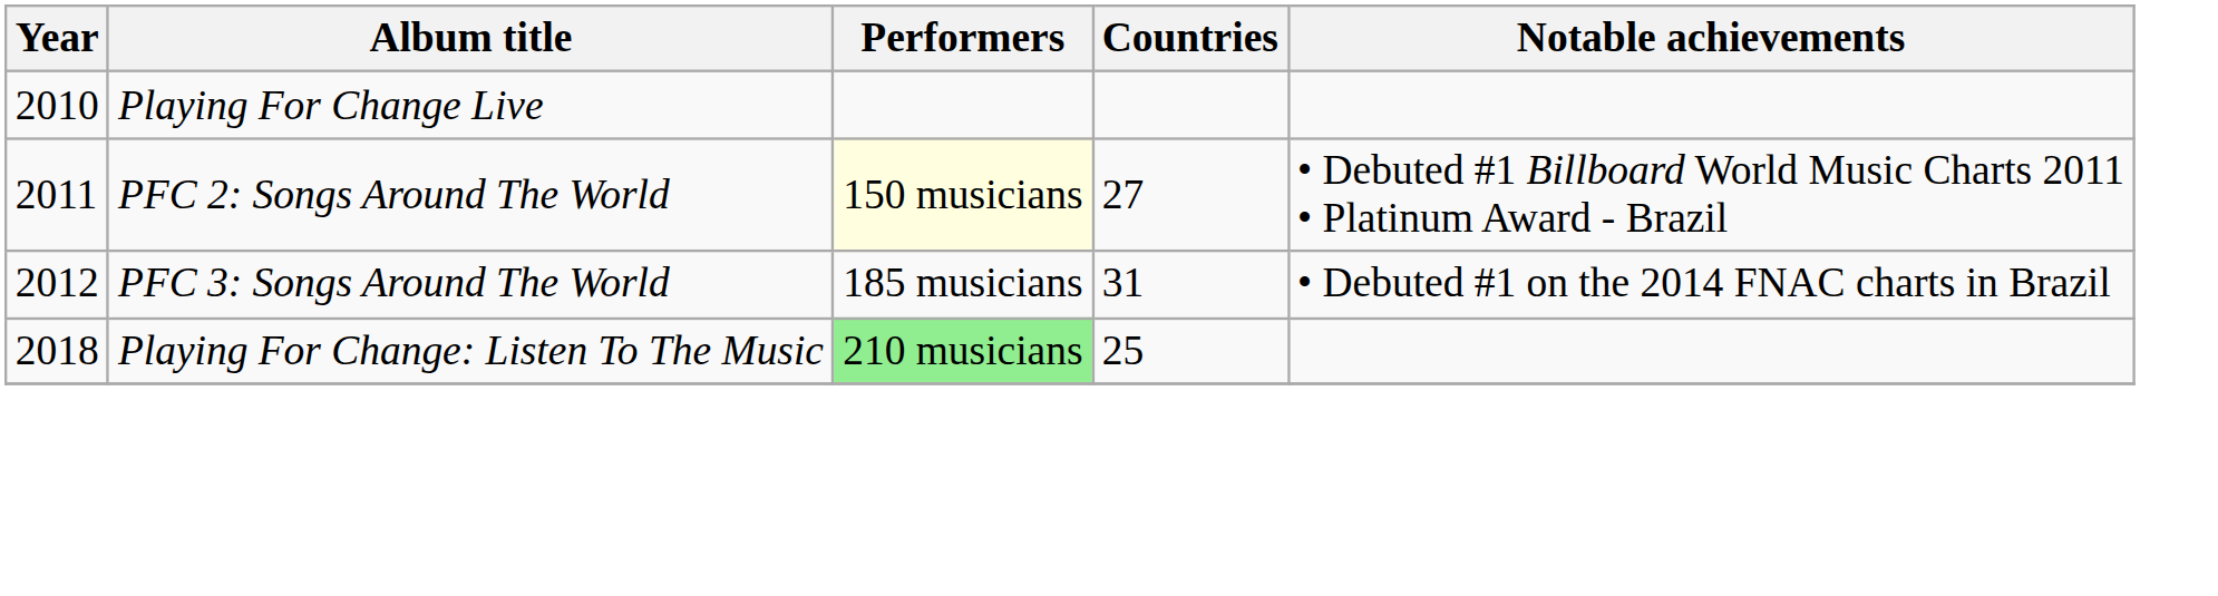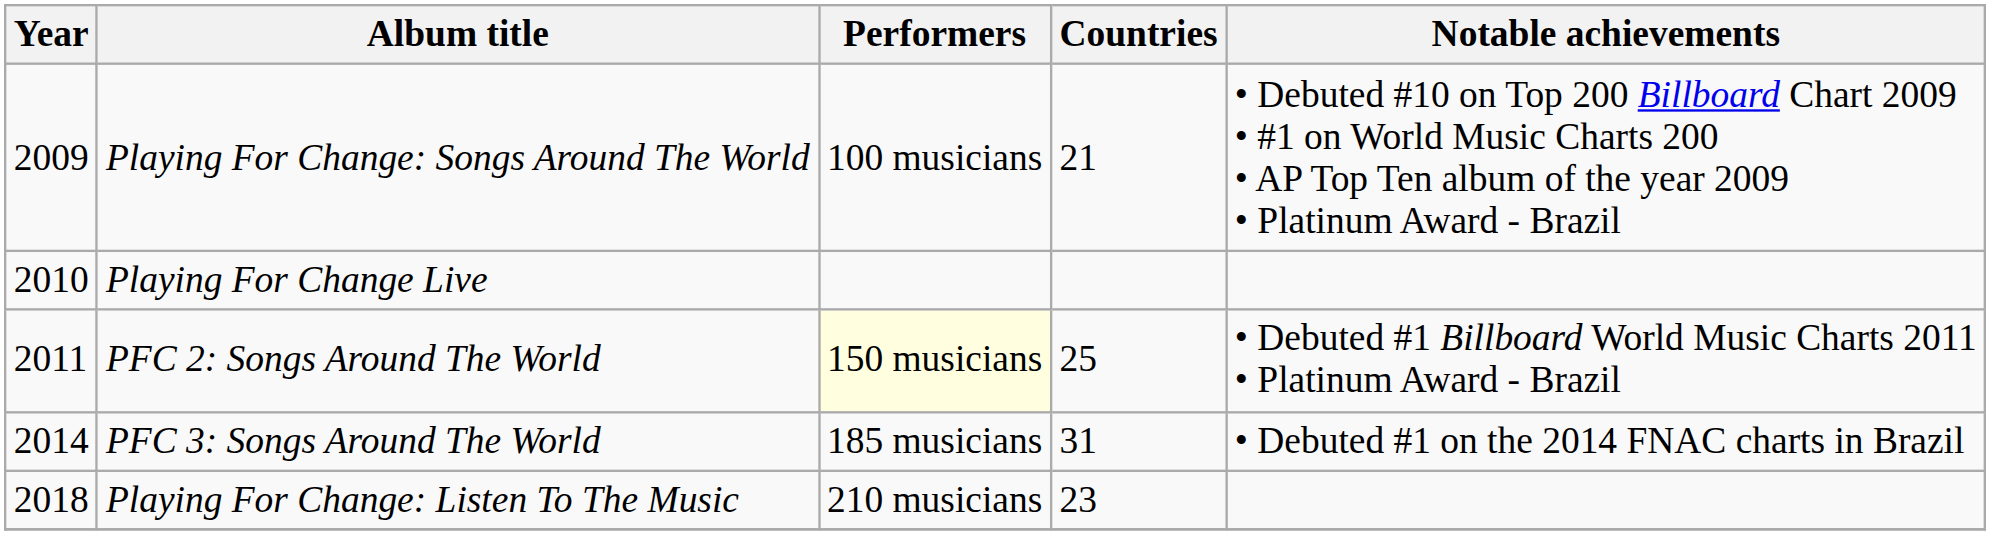 <table class="wikitable">
 <tr>
 <th>Year</th>
 <th>Album title</th>
 <th>Performers</th>
 <th>Countries</th>
 <th>Notable achievements</th>
+</tr>
+<tr>
+<td>2009</td>
+<td><em>Playing For Change: Songs Around The World</em></td>
+<td>100 musicians</td>
+<td>21</td>
+<td>• Debuted #10 on Top 200 <em><a href='#'>Billboard</a></em> Chart 2009 <br> • #1 on World Music Charts 200 <br> • AP Top Ten album of the year 2009 <br> • Platinum Award - Brazil</td>
 </tr>
 <tr>
 <td>2010</td>
 <td><em>Playing For Change Live</em></td>
 <td></td>
 <td></td>
 <td></td>
 </tr>
 <tr>
 <td>2011</td>
 <td><em>PFC 2: Songs Around The World</em></td>
 <td style="background: lightyellow;">150 musicians</td>
-<td>27</td>
+<td>25</td>
 <td>• Debuted #1 <em>Billboard</em> World Music Charts 2011 <br> • Platinum Award - Brazil</td>
 </tr>
 <tr>
-<td>2012</td>
+<td>2014</td>
 <td><em>PFC 3: Songs Around The World</em></td>
 <td>185 musicians</td>
 <td>31</td>
 <td>• Debuted #1 on the 2014 FNAC charts in Brazil</td>
 </tr>
 <tr>
 <td>2018</td>
 <td><em>Playing For Change: Listen To The Music</em></td>
-<td style="background: lightgreen;">210 musicians</td>
-<td>25</td>
+<td>210 musicians</td>
+<td>23</td>
 <td></td>
 </tr>
 <tr>
 </tr>
 </table>
